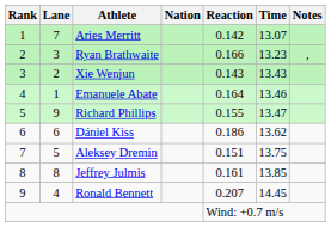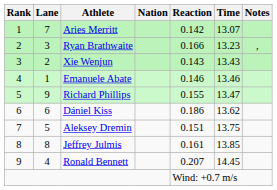 <table class="wikitable sortable" style="text-align:center">
 <tr>
 <th>Rank</th>
 <th>Lane</th>
 <th>Athlete</th>
 <th>Nation</th>
 <th>Reaction</th>
 <th>Time</th>
 <th>Notes</th>
 </tr>
 <tr bgcolor=bbf3bb>
 <td>1</td>
 <td>7</td>
 <td align=left><a href='#'>Aries Merritt</a></td>
 <td align=left></td>
 <td>0.142</td>
 <td>13.07</td>
 <td></td>
 </tr>
 <tr bgcolor=bbf3bb>
 <td>2</td>
 <td>3</td>
 <td align=left><a href='#'>Ryan Brathwaite</a></td>
 <td align=left></td>
 <td>0.166</td>
 <td>13.23</td>
 <td>, </td>
 </tr>
 <tr bgcolor=bbf3bb>
 <td>3</td>
 <td>2</td>
 <td align=left><a href='#'>Xie Wenjun</a></td>
 <td align=left></td>
 <td>0.143</td>
 <td>13.43</td>
 <td></td>
 </tr>
 <tr bgcolor=ccf9cc>
 <td>4</td>
 <td>1</td>
 <td align=left><a href='#'>Emanuele Abate</a></td>
 <td align=left></td>
-<td>0.164</td>
+<td>0.146</td>
 <td>13.46</td>
 <td></td>
 </tr>
 <tr bgcolor=ccf9cc>
 <td>5</td>
 <td>9</td>
 <td align=left><a href='#'>Richard Phillips</a></td>
 <td align=left></td>
 <td>0.155</td>
 <td>13.47</td>
 <td></td>
 </tr>
 <tr>
 <td>6</td>
 <td>6</td>
 <td align=left><a href='#'>Dániel Kiss</a></td>
 <td align=left></td>
 <td>0.186</td>
 <td>13.62</td>
 <td></td>
 </tr>
 <tr>
 <td>7</td>
 <td>5</td>
 <td align=left><a href='#'>Aleksey Dremin</a></td>
 <td align=left></td>
 <td>0.151</td>
 <td>13.75</td>
 <td></td>
 </tr>
 <tr>
 <td>8</td>
 <td>8</td>
 <td align=left><a href='#'>Jeffrey Julmis</a></td>
 <td align=left></td>
 <td>0.161</td>
 <td>13.85</td>
 <td></td>
 </tr>
 <tr>
 <td>9</td>
 <td>4</td>
 <td align=left><a href='#'>Ronald Bennett</a></td>
 <td align=left></td>
 <td>0.207</td>
 <td>14.45</td>
 <td></td>
 </tr>
 <tr class="sortbottom">
 <td colspan=4></td>
 <td colspan="3" style="text-align:left;">Wind: +0.7 m/s</td>
 </tr>
 </table>
